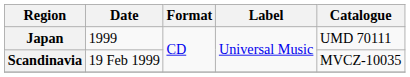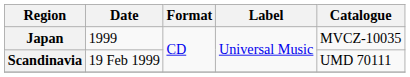 <table class="wikitable plainrowheaders">
 <tr>
 <th scope="col">Region</th>
 <th scope="col">Date</th>
 <th scope="col">Format</th>
 <th scope="col">Label</th>
 <th scope="col">Catalogue</th>
 </tr>
 <tr>
 <th scope="row">Japan</th>
 <td>1999</td>
 <td rowspan="2"><a href='#'>CD</a></td>
 <td rowspan="2"><a href='#'>Universal Music</a></td>
-<td>UMD 70111</td>
+<td>MVCZ-10035</td>
 </tr>
 <tr>
 <th scope="row">Scandinavia</th>
 <td>19 Feb 1999 </td>
-<td>MVCZ-10035</td>
+<td>UMD 70111</td>
 </tr>
 <tr>
 </tr>
 </table>
